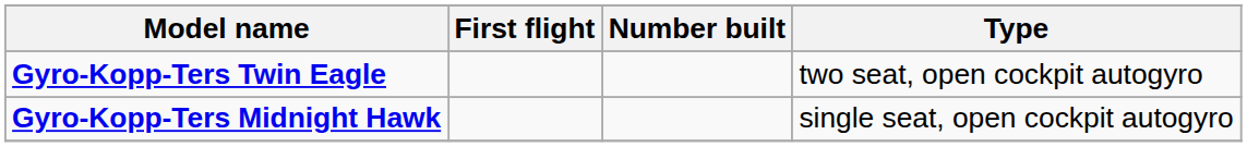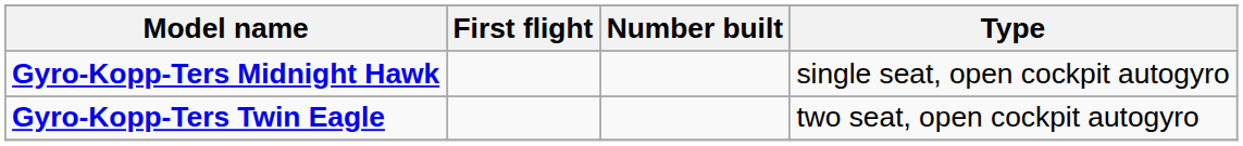 <table class="wikitable" align=center style="font-size:90%;">
 <tr>
 </tr>
 <tr style="background:#efefef;">
 <th>Model name</th>
 <th>First flight</th>
 <th>Number built</th>
 <th>Type</th>
 </tr>
 <tr>
+<td align=left><strong><a href='#'>Gyro-Kopp-Ters Midnight Hawk</a></strong></td>
+<td align=center></td>
+<td align=center></td>
+<td align=left>single seat, open cockpit autogyro</td>
+</tr>
+<tr>
 <td align=left><strong><a href='#'>Gyro-Kopp-Ters Twin Eagle</a></strong></td>
 <td align=center></td>
 <td align=center></td>
 <td align=left>two seat, open cockpit autogyro</td>
 </tr>
 <tr>
-<td align=left><strong><a href='#'>Gyro-Kopp-Ters Midnight Hawk</a></strong></td>
-<td align=center></td>
-<td align=center></td>
-<td align=left>single seat, open cockpit autogyro</td>
-</tr>
-<tr>
 </tr>
 </table>
